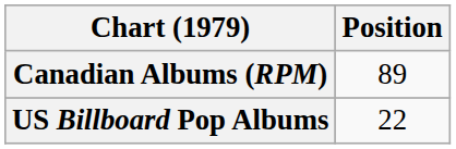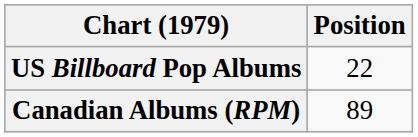 <table class="wikitable sortable plainrowheaders" style="text-align:center;">
 <tr>
 <th scope="col">Chart (1979)</th>
 <th scope="col">Position</th>
 </tr>
 <tr>
+<th scope="row">US <em>Billboard</em> Pop Albums</th>
+<td>22</td>
+</tr>
+<tr>
 <th scope="row">Canadian Albums (<em>RPM</em>)</th>
 <td>89</td>
 </tr>
-<tr>
-<th scope="row">US <em>Billboard</em> Pop Albums</th>
-<td>22</td>
-</tr>
 </table>
